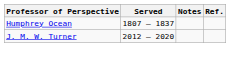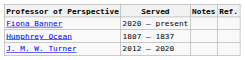 <table class="wikitable">
 <tr>
 <th>Professor of Perspective</th>
 <th>Served</th>
 <th>Notes</th>
 <th>Ref.</th>
+</tr>
+<tr>
+<td><a href='#'>Fiona Banner</a></td>
+<td>2020 – present</td>
+<td></td>
+<td></td>
 </tr>
 <tr>
 <td><a href='#'>Humphrey Ocean</a></td>
 <td>1807 – 1837</td>
 <td></td>
 <td></td>
 </tr>
 <tr>
 <td><a href='#'>J. M. W. Turner</a></td>
 <td>2012 – 2020</td>
 <td></td>
 <td></td>
 </tr>
 </table>
